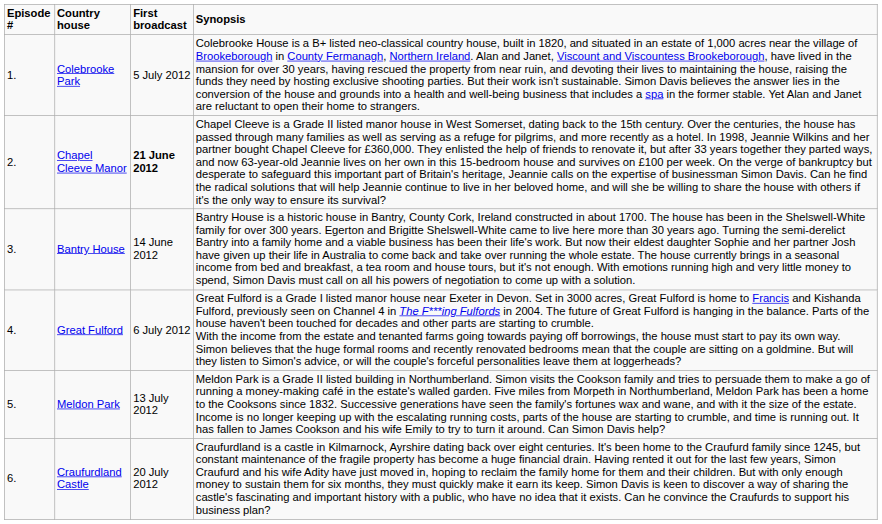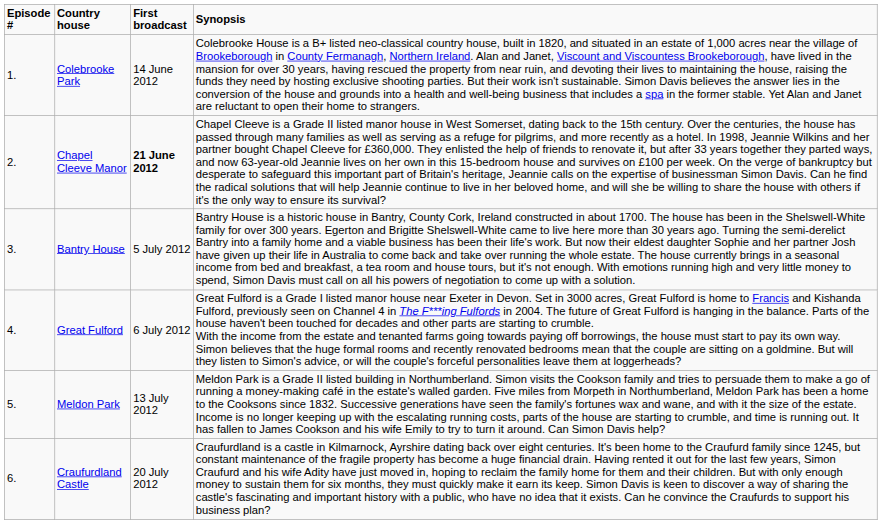 <table class="wikitable">
 <tr>
 <td><strong>Episode #</strong></td>
 <td><strong>Country house</strong></td>
 <td><strong>First broadcast</strong></td>
 <td><strong>Synopsis</strong></td>
 </tr>
 <tr>
 <td>1.</td>
 <td><a href='#'>Colebrooke Park</a></td>
-<td>5 July 2012</td>
+<td>14 June 2012</td>
 <td>Colebrooke House is a B+ listed neo-classical country house, built in 1820, and situated in an estate of 1,000 acres near the village of <a href='#'>Brookeborough</a> in <a href='#'>County Fermanagh</a>, <a href='#'>Northern Ireland</a>. Alan and Janet, <a href='#'>Viscount and Viscountess Brookeborough</a>, have lived in the mansion for over 30 years, having rescued the property from near ruin, and devoting their lives to maintaining the house, raising the funds they need by hosting exclusive shooting parties. But their work isn't sustainable. Simon Davis believes the answer lies in the conversion of the house and grounds into a health and well-being business that includes a <a href='#'>spa</a> in the former stable. Yet Alan and Janet are reluctant to open their home to strangers.</td>
 </tr>
 <tr>
 <td>2.</td>
 <td><a href='#'>Chapel Cleeve Manor</a></td>
 <td><strong>21 June 2012</strong></td>
 <td>Chapel Cleeve is a Grade II listed manor house in West Somerset, dating back to the 15th century. Over the centuries, the house has passed through many families as well as serving as a refuge for pilgrims, and more recently as a hotel. In 1998, Jeannie Wilkins and her partner bought Chapel Cleeve for £360,000. They enlisted the help of friends to renovate it, but after 33 years together they parted ways, and now 63-year-old Jeannie lives on her own in this 15-bedroom house and survives on £100 per week. On the verge of bankruptcy but desperate to safeguard this important part of Britain's heritage, Jeannie calls on the expertise of businessman Simon Davis. Can he find the radical solutions that will help Jeannie continue to live in her beloved home, and will she be willing to share the house with others if it's the only way to ensure its survival?</td>
 </tr>
 <tr>
 <td>3.</td>
 <td><a href='#'>Bantry House</a></td>
-<td>14 June 2012</td>
+<td>5 July 2012</td>
 <td>Bantry House is a historic house in Bantry, County Cork, Ireland constructed in about 1700. The house has been in the Shelswell-White family for over 300 years. Egerton and Brigitte Shelswell-White came to live here more than 30 years ago. Turning the semi-derelict Bantry into a family home and a viable business has been their life's work. But now their eldest daughter Sophie and her partner Josh have given up their life in Australia to come back and take over running the whole estate. The house currently brings in a seasonal income from bed and breakfast, a tea room and house tours, but it's not enough. With emotions running high and very little money to spend, Simon Davis must call on all his powers of negotiation to come up with a solution.</td>
 </tr>
 <tr>
 <td>4.</td>
 <td><a href='#'>Great Fulford</a></td>
 <td>6 July 2012</td>
 <td>Great Fulford is a Grade I listed manor house near Exeter in Devon. Set in 3000 acres, Great Fulford is home to <a href='#'>Francis</a> and Kishanda Fulford, previously seen on Channel 4 in <em><a href='#'>The F***ing Fulfords</a></em> in 2004. The future of Great Fulford is hanging in the balance. Parts of the house haven't been touched for decades and other parts are starting to crumble.<br>With the income from the estate and tenanted farms going towards paying off borrowings, the house must start to pay its own way. Simon believes that the huge formal rooms and recently renovated bedrooms mean that the couple are sitting on a goldmine. But will they listen to Simon's advice, or will the couple's forceful personalities leave them at loggerheads?</td>
 </tr>
 <tr>
 <td>5.</td>
 <td><a href='#'>Meldon Park</a></td>
 <td>13 July 2012</td>
 <td>Meldon Park is a Grade II listed building in Northumberland. Simon visits the Cookson family and tries to persuade them to make a go of running a money-making café in the estate's walled garden. Five miles from Morpeth in Northumberland, Meldon Park has been a home to the Cooksons since 1832. Successive generations have seen the family's fortunes wax and wane, and with it the size of the estate. Income is no longer keeping up with the escalating running costs, parts of the house are starting to crumble, and time is running out. It has fallen to James Cookson and his wife Emily to try to turn it around. Can Simon Davis help?</td>
 </tr>
 <tr>
 <td>6.</td>
 <td><a href='#'>Craufurdland Castle</a></td>
 <td>20 July 2012</td>
 <td>Craufurdland is a castle in Kilmarnock, Ayrshire dating back over eight centuries. It's been home to the Craufurd family since 1245, but constant maintenance of the fragile property has become a huge financial drain. Having rented it out for the last few years, Simon Craufurd and his wife Adity have just moved in, hoping to reclaim the family home for them and their children. But with only enough money to sustain them for six months, they must quickly make it earn its keep. Simon Davis is keen to discover a way of sharing the castle's fascinating and important history with a public, who have no idea that it exists. Can he convince the Craufurds to support his business plan?</td>
 </tr>
 </table>
